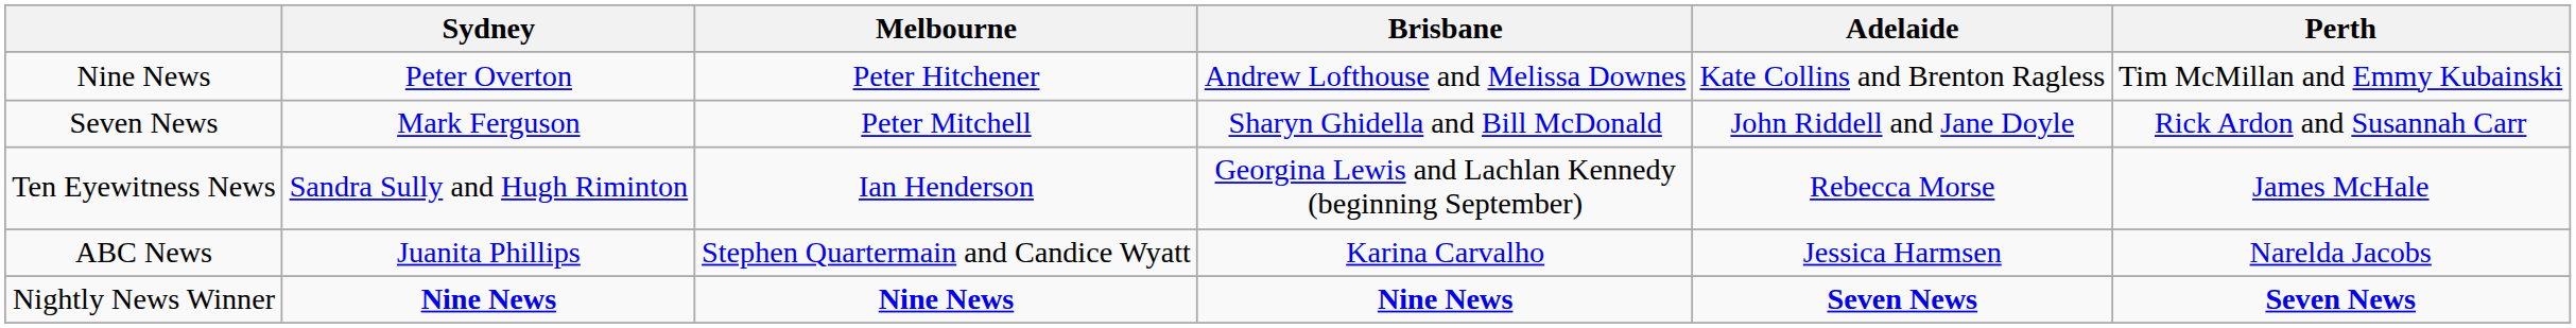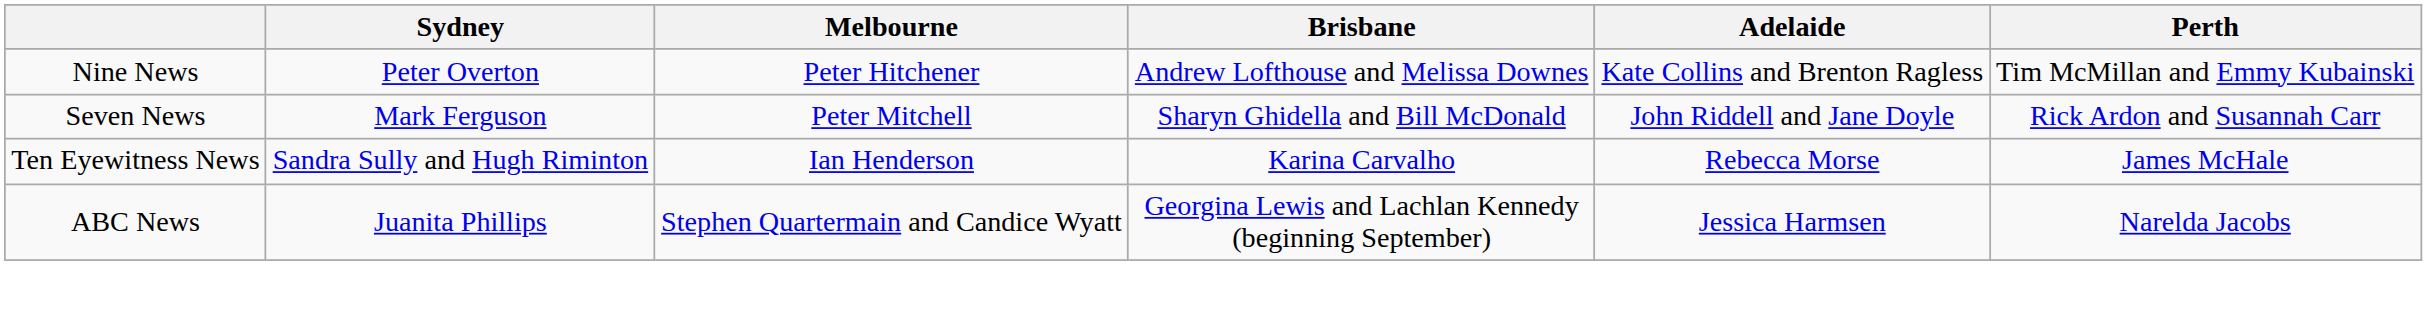 <table class="wikitable">
 <tr>
 <th></th>
 <th>Sydney</th>
 <th>Melbourne</th>
 <th>Brisbane</th>
 <th>Adelaide</th>
 <th>Perth</th>
 </tr>
 <tr style="text-align:center">
 <td>Nine News</td>
 <td><a href='#'>Peter Overton</a></td>
 <td><a href='#'>Peter Hitchener</a></td>
 <td><a href='#'>Andrew Lofthouse</a> and <a href='#'>Melissa Downes</a></td>
 <td><a href='#'>Kate Collins</a> and Brenton Ragless</td>
 <td>Tim McMillan and <a href='#'>Emmy Kubainski</a></td>
 </tr>
 <tr style="text-align:center">
 <td>Seven News</td>
 <td><a href='#'>Mark Ferguson</a></td>
 <td><a href='#'>Peter Mitchell</a></td>
 <td><a href='#'>Sharyn Ghidella</a> and <a href='#'>Bill McDonald</a></td>
 <td><a href='#'>John Riddell</a> and <a href='#'>Jane Doyle</a></td>
 <td><a href='#'>Rick Ardon</a> and <a href='#'>Susannah Carr</a></td>
 </tr>
 <tr style="text-align:center">
 <td>Ten Eyewitness News</td>
 <td><a href='#'>Sandra Sully</a> and <a href='#'>Hugh Riminton</a></td>
 <td><a href='#'>Ian Henderson</a></td>
-<td><a href='#'>Georgina Lewis</a> and Lachlan Kennedy<br>(beginning September)</td>
+<td><a href='#'>Karina Carvalho</a></td>
 <td><a href='#'>Rebecca Morse</a></td>
 <td><a href='#'>James McHale</a></td>
 </tr>
 <tr style="text-align:center">
 <td>ABC News</td>
 <td><a href='#'>Juanita Phillips</a></td>
 <td><a href='#'>Stephen Quartermain</a> and Candice Wyatt</td>
-<td><a href='#'>Karina Carvalho</a></td>
+<td><a href='#'>Georgina Lewis</a> and Lachlan Kennedy<br>(beginning September)</td>
 <td><a href='#'>Jessica Harmsen</a></td>
 <td><a href='#'>Narelda Jacobs</a></td>
 </tr>
-<tr style="text-align:center">
-<td>Nightly News Winner</td>
-<td><strong><a href='#'>Nine News</a></strong></td>
-<td><strong><a href='#'>Nine News</a></strong></td>
-<td><strong><a href='#'>Nine News</a></strong></td>
-<td><strong><a href='#'>Seven News</a></strong></td>
-<td><strong><a href='#'>Seven News</a></strong></td>
-</tr>
 </table>
